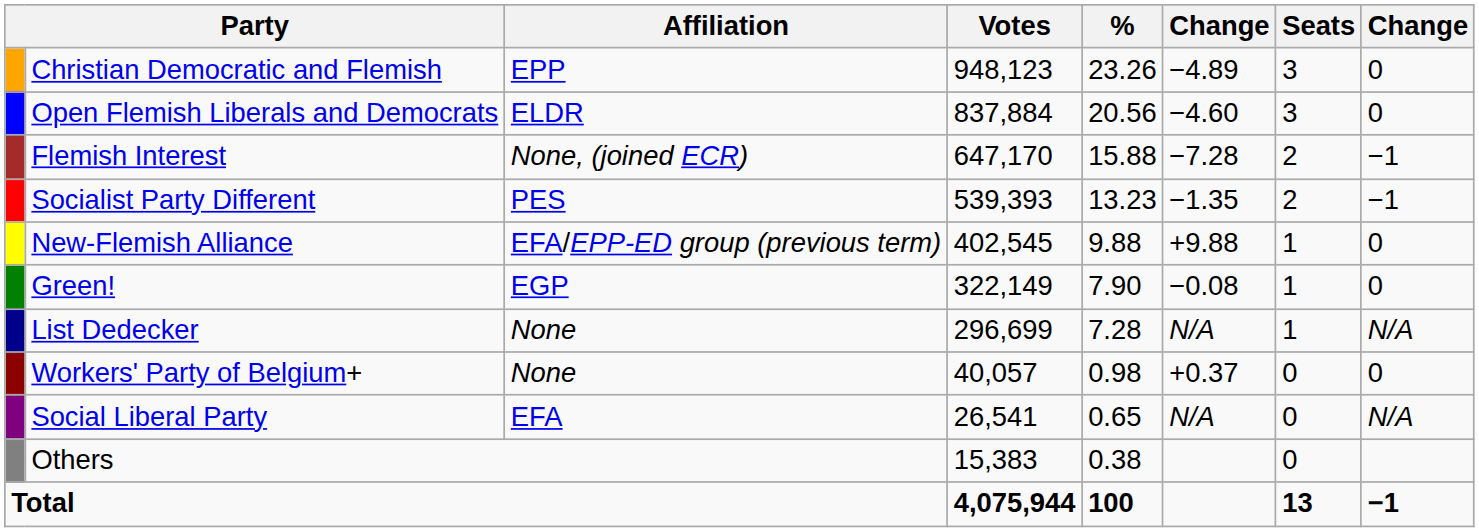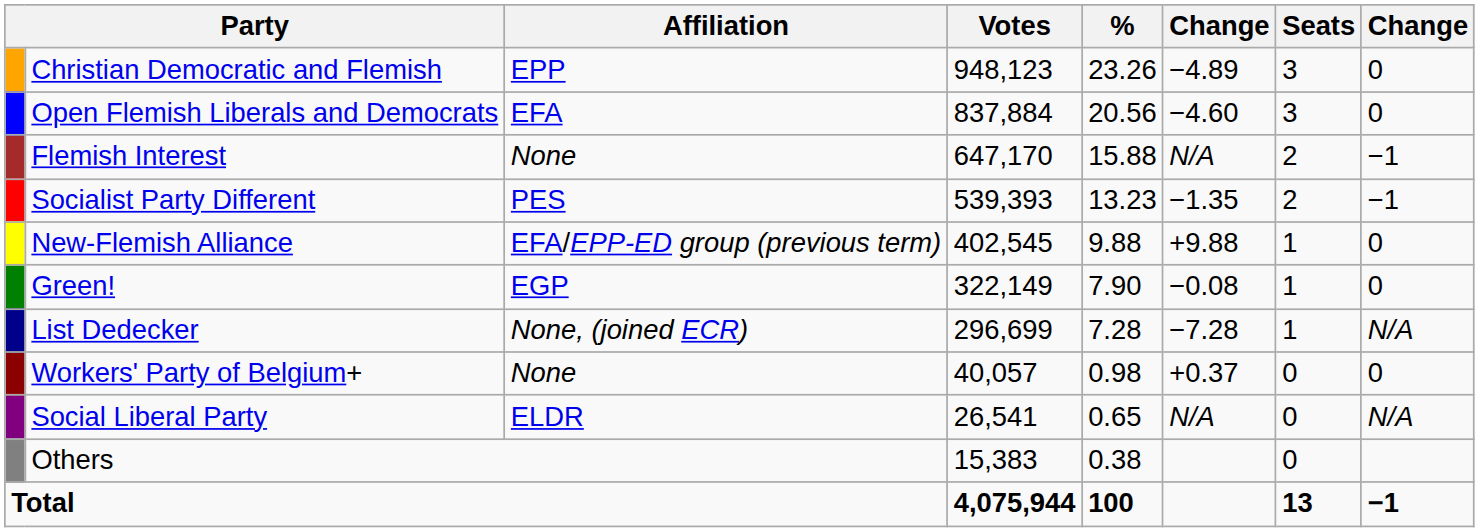 <table class="wikitable">
 <tr>
 <th colspan="2">Party</th>
 <th>Affiliation</th>
 <th>Votes</th>
 <th>%</th>
 <th>Change</th>
 <th>Seats</th>
 <th>Change</th>
 </tr>
 <tr>
 <td style="background-color:orange"> </td>
 <td><a href='#'>Christian Democratic and Flemish</a></td>
 <td><a href='#'>EPP</a></td>
 <td>948,123</td>
 <td>23.26</td>
 <td>−4.89</td>
 <td>3</td>
 <td>0</td>
 </tr>
 <tr>
 <td style="background-color:blue"> </td>
 <td><a href='#'>Open Flemish Liberals and Democrats</a></td>
-<td><a href='#'>ELDR</a></td>
+<td><a href='#'>EFA</a></td>
 <td>837,884</td>
 <td>20.56</td>
 <td>−4.60</td>
 <td>3</td>
 <td>0</td>
 </tr>
 <tr>
 <td style="background-color:brown"> </td>
 <td><a href='#'>Flemish Interest</a></td>
-<td><em>None, (joined <a href='#'>ECR</a>)</em></td>
+<td><em>None</em></td>
 <td>647,170</td>
 <td>15.88</td>
-<td>−7.28</td>
+<td><em>N/A</em></td>
 <td>2</td>
 <td>−1</td>
 </tr>
 <tr>
 <td style="background-color:red"> </td>
 <td><a href='#'>Socialist Party Different</a></td>
 <td><a href='#'>PES</a></td>
 <td>539,393</td>
 <td>13.23</td>
 <td>−1.35</td>
 <td>2</td>
 <td>−1</td>
 </tr>
 <tr>
 <td style="background-color:yellow"> </td>
 <td><a href='#'>New-Flemish Alliance</a></td>
 <td><a href='#'>EFA</a>/<em><a href='#'>EPP-ED</a> group (previous term)</em></td>
 <td>402,545</td>
 <td>9.88</td>
 <td>+9.88</td>
 <td>1</td>
 <td>0</td>
 </tr>
 <tr>
 <td style="background-color:green"> </td>
 <td><a href='#'>Green!</a></td>
 <td><a href='#'>EGP</a></td>
 <td>322,149</td>
 <td>7.90</td>
 <td>−0.08</td>
 <td>1</td>
 <td>0</td>
 </tr>
 <tr>
 <td style="background-color:darkblue"> </td>
 <td><a href='#'>List Dedecker</a></td>
-<td><em>None</em></td>
+<td><em>None, (joined <a href='#'>ECR</a>)</em></td>
 <td>296,699</td>
 <td>7.28</td>
-<td><em>N/A</em></td>
+<td>−7.28</td>
 <td>1</td>
 <td><em>N/A</em></td>
 </tr>
 <tr>
 <td style="background-color:darkred"> </td>
 <td><a href='#'>Workers' Party of Belgium</a>+</td>
 <td><em>None</em></td>
 <td>40,057</td>
 <td>0.98</td>
 <td>+0.37</td>
 <td>0</td>
 <td>0</td>
 </tr>
 <tr>
 <td style="background-color:purple"> </td>
 <td><a href='#'>Social Liberal Party</a></td>
-<td><a href='#'>EFA</a></td>
+<td><a href='#'>ELDR</a></td>
 <td>26,541</td>
 <td>0.65</td>
 <td><em>N/A</em></td>
 <td>0</td>
 <td><em>N/A</em></td>
 </tr>
 <tr>
 <td style="background-color:grey"> </td>
 <td colspan=2>Others</td>
 <td>15,383</td>
 <td>0.38</td>
 <td></td>
 <td>0</td>
 <td></td>
 </tr>
 <tr>
 <td colspan="3"><strong>Total</strong></td>
 <td><strong>4,075,944</strong></td>
 <td><strong>100</strong></td>
 <td></td>
 <td><strong>13</strong></td>
 <td><strong>−1</strong></td>
 </tr>
 </table>
